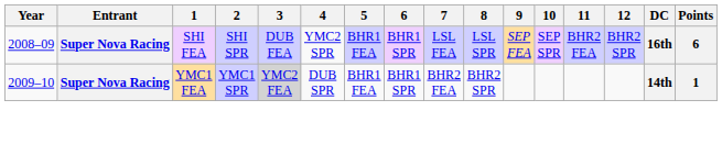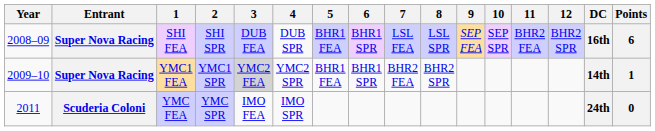 <table class="wikitable" style="text-align:center; font-size:85%">
 <tr>
 <th>Year</th>
 <th>Entrant</th>
 <th>1</th>
 <th>2</th>
 <th>3</th>
 <th>4</th>
 <th>5</th>
 <th>6</th>
 <th>7</th>
 <th>8</th>
 <th>9</th>
 <th>10</th>
 <th>11</th>
 <th>12</th>
 <th>DC</th>
 <th>Points</th>
 </tr>
 <tr>
 <td nowrap><a href='#'>2008–09</a></td>
 <th nowrap><a href='#'>Super Nova Racing</a></th>
 <td style="background:#EFCFFF;"><a href='#'>SHI<br>FEA</a><br></td>
 <td style="background:#CFCFFF;"><a href='#'>SHI<br>SPR</a><br></td>
 <td style="background:#CFCFFF;"><a href='#'>DUB<br>FEA</a><br></td>
-<td><a href='#'>YMC2<br>SPR</a></td>
+<td><a href='#'>DUB<br>SPR</a><br></td>
 <td style="background:#CFCFFF;"><a href='#'>BHR1<br>FEA</a><br></td>
 <td style="background:#EFCFFF;"><a href='#'>BHR1<br>SPR</a><br></td>
 <td style="background:#CFCFFF;"><a href='#'>LSL<br>FEA</a><br></td>
 <td style="background:#CFCFFF;"><a href='#'>LSL<br>SPR</a><br></td>
 <td style="background:#FFDF9F;"><em><a href='#'>SEP<br>FEA</a></em><br></td>
 <td style="background:#EFCFFF;"><a href='#'>SEP<br>SPR</a><br></td>
 <td style="background:#CFCFFF;"><a href='#'>BHR2<br>FEA</a><br></td>
 <td style="background:#CFCFFF;"><a href='#'>BHR2<br>SPR</a><br></td>
 <th>16th</th>
 <th>6</th>
 </tr>
 <tr>
 <td nowrap><a href='#'>2009–10</a></td>
 <th nowrap><a href='#'>Super Nova Racing</a></th>
 <td style="background:#FFDF9F;"><a href='#'>YMC1<br>FEA</a><br></td>
 <td style="background:#CFCFFF;"><a href='#'>YMC1<br>SPR</a><br></td>
 <td style="background: lightgrey;"><a href='#'>YMC2<br>FEA</a></td>
-<td><a href='#'>DUB<br>SPR</a><br></td>
+<td><a href='#'>YMC2<br>SPR</a></td>
 <td><a href='#'>BHR1<br>FEA</a></td>
 <td><a href='#'>BHR1<br>SPR</a></td>
 <td><a href='#'>BHR2<br>FEA</a></td>
 <td><a href='#'>BHR2<br>SPR</a></td>
 <td></td>
 <td></td>
 <td></td>
 <td></td>
 <th>14th</th>
 <th>1</th>
 </tr>
+<tr>
+<td><a href='#'>2011</a></td>
+<th nowrap><a href='#'>Scuderia Coloni</a></th>
+<td style="background:#CFCFFF;"><a href='#'>YMC<br>FEA</a><br></td>
+<td style="background:#CFCFFF;"><a href='#'>YMC<br>SPR</a><br></td>
+<td><a href='#'>IMO<br>FEA</a></td>
+<td><a href='#'>IMO<br>SPR</a></td>
+<td></td>
+<td></td>
+<td></td>
+<td></td>
+<td></td>
+<td></td>
+<td></td>
+<td></td>
+<th>24th</th>
+<th>0</th>
+</tr>
 </table>
